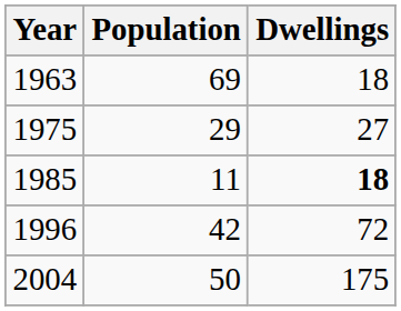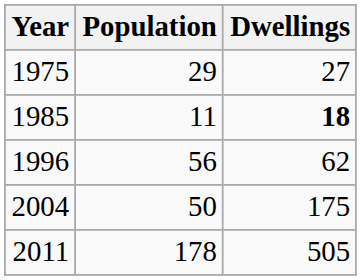 <table class="wikitable" style="line-height:1.1em;">
 <tr>
 <th>Year</th>
 <th>Population</th>
 <th>Dwellings</th>
-</tr>
-<tr align="right">
-<td>1963</td>
-<td>69</td>
-<td>18</td>
 </tr>
 <tr align="right">
 <td>1975</td>
 <td>29</td>
 <td>27</td>
 </tr>
 <tr align="right">
 <td>1985</td>
 <td>11</td>
 <td><strong>18</strong></td>
 </tr>
 <tr align="right">
 <td>1996</td>
-<td>42</td>
-<td>72</td>
+<td>56</td>
+<td>62</td>
 </tr>
 <tr align="right">
 <td>2004</td>
 <td>50</td>
 <td>175</td>
 </tr>
+<tr align="right">
+<td>2011</td>
+<td>178</td>
+<td>505</td>
+</tr>
 </table>
